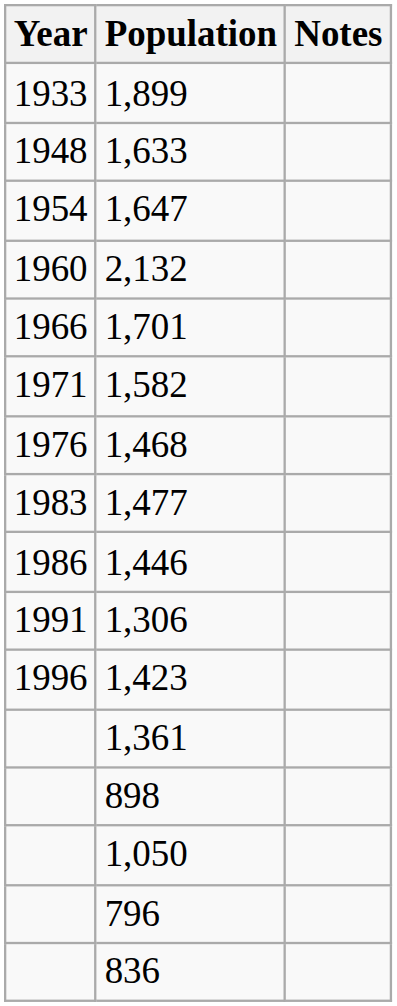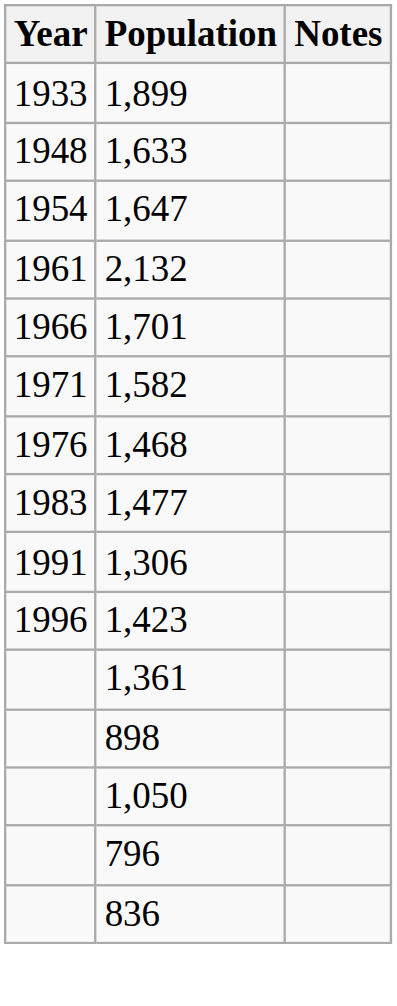 <table class="wikitable">
 <tr>
 <th>Year</th>
 <th>Population</th>
 <th>Notes</th>
 </tr>
 <tr>
 <td>1933</td>
 <td>1,899</td>
 <td></td>
 </tr>
 <tr>
 <td>1948</td>
 <td>1,633</td>
 <td></td>
 </tr>
 <tr>
 <td>1954</td>
 <td>1,647</td>
 <td></td>
 </tr>
 <tr>
-<td>1960</td>
+<td>1961</td>
 <td>2,132</td>
 <td></td>
 </tr>
 <tr>
 <td>1966</td>
 <td>1,701</td>
 <td></td>
 </tr>
 <tr>
 <td>1971</td>
 <td>1,582</td>
 <td></td>
 </tr>
 <tr>
 <td>1976</td>
 <td>1,468</td>
 <td></td>
 </tr>
 <tr>
 <td>1983</td>
 <td>1,477</td>
-<td></td>
-</tr>
-<tr>
-<td>1986</td>
-<td>1,446</td>
 <td></td>
 </tr>
 <tr>
 <td>1991</td>
 <td>1,306</td>
 <td></td>
 </tr>
 <tr>
 <td>1996</td>
 <td>1,423</td>
 <td></td>
 </tr>
 <tr>
 <td></td>
 <td>1,361</td>
 <td></td>
 </tr>
 <tr>
 <td></td>
 <td>898</td>
 <td></td>
 </tr>
 <tr>
 <td></td>
 <td>1,050</td>
 <td></td>
 </tr>
 <tr>
 <td></td>
 <td>796</td>
 <td></td>
 </tr>
 <tr>
 <td></td>
 <td>836</td>
 <td></td>
 </tr>
 </table>
